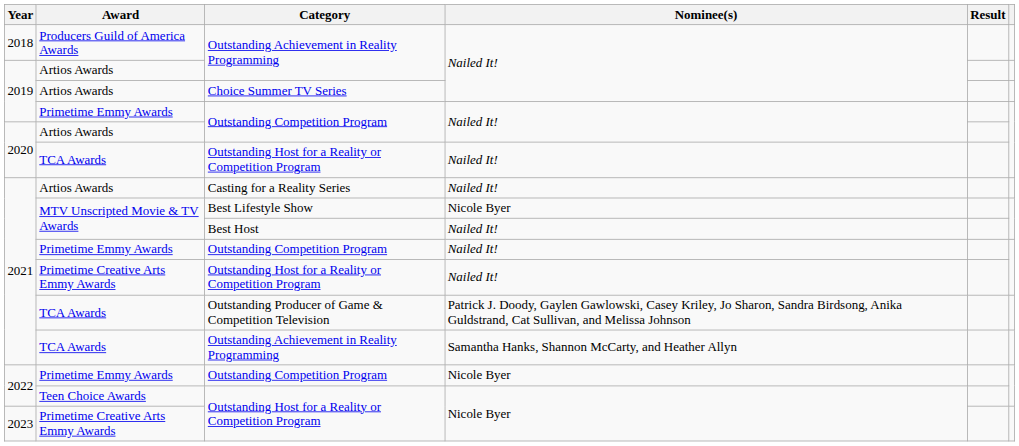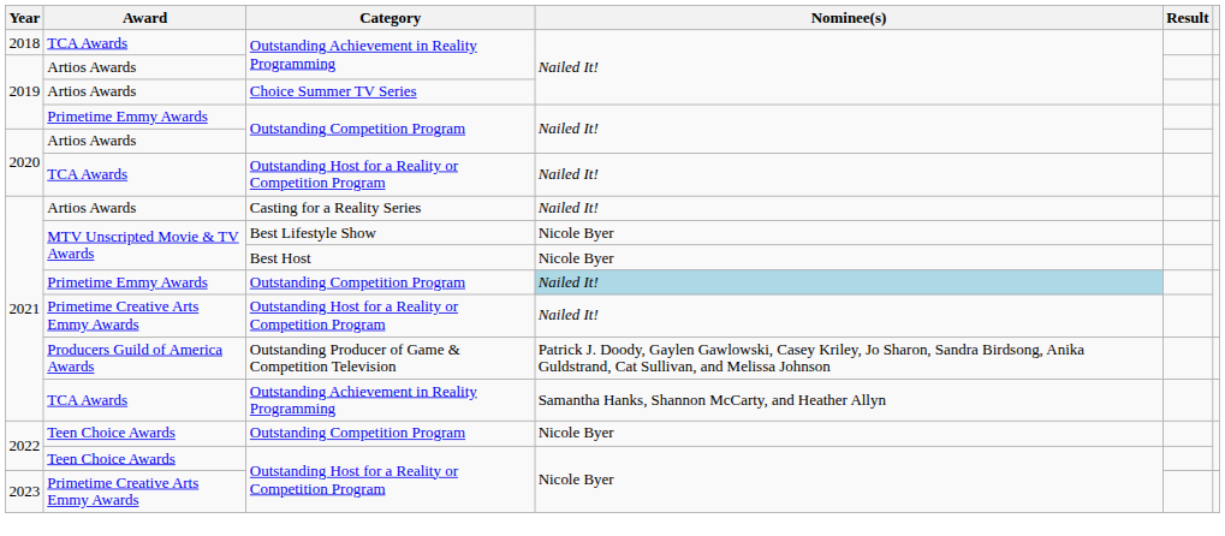 <table class="wikitable plainrowheaders"  width:100%;">
 <tr>
 <th scope="col">Year</th>
 <th scope="col">Award</th>
 <th scope="col">Category</th>
 <th scope="col">Nominee(s)</th>
 <th scope="col">Result</th>
 <th scope="col" class="unsortable"></th>
 </tr>
 <tr>
 <td align="center">2018</td>
-<td><a href='#'>Producers Guild of America Awards</a></td>
+<td><a href='#'>TCA Awards</a></td>
 <td rowspan="2"><a href='#'>Outstanding Achievement in Reality Programming</a></td>
 <td rowspan="3"><em>Nailed It!</em></td>
 <td></td>
 <td align="center"></td>
 </tr>
 <tr>
 <td rowspan="3" align="center">2019</td>
 <td>Artios Awards</td>
 <td></td>
 <td align="center"></td>
 </tr>
 <tr>
 <td>Artios Awards</td>
 <td><a href='#'>Choice Summer TV Series</a></td>
 <td></td>
 <td align="center"></td>
 </tr>
 <tr>
 <td><a href='#'>Primetime Emmy Awards</a></td>
 <td rowspan="2"><a href='#'>Outstanding Competition Program</a></td>
 <td rowspan="2"><em>Nailed It!</em></td>
 <td></td>
 <td rowspan="3" align="center"></td>
 </tr>
 <tr>
 <td rowspan="2" align="center">2020</td>
 <td>Artios Awards</td>
 <td></td>
 </tr>
 <tr>
 <td><a href='#'>TCA Awards</a></td>
 <td><a href='#'>Outstanding Host for a Reality or Competition Program</a></td>
 <td><em>Nailed It!</em></td>
 <td></td>
 </tr>
 <tr>
 <td rowspan="7" align="center">2021</td>
 <td>Artios Awards</td>
 <td>Casting for a Reality Series</td>
 <td><em>Nailed It!</em></td>
 <td></td>
 <td align="center"></td>
 </tr>
 <tr>
 <td rowspan="2"><a href='#'>MTV Unscripted Movie & TV Awards</a></td>
 <td>Best Lifestyle Show</td>
 <td>Nicole Byer</td>
 <td></td>
 <td rowspan="2" align="center"></td>
 </tr>
 <tr>
 <td>Best Host</td>
-<td><em>Nailed It!</em></td>
+<td>Nicole Byer</td>
 <td></td>
 </tr>
 <tr>
 <td><a href='#'>Primetime Emmy Awards</a></td>
 <td><a href='#'>Outstanding Competition Program</a></td>
-<td><em>Nailed It!</em></td>
+<td style="background: lightblue;"><em>Nailed It!</em></td>
 <td></td>
 <td align="center" rowspan="2"></td>
 </tr>
 <tr>
 <td><a href='#'>Primetime Creative Arts Emmy Awards</a></td>
 <td><a href='#'>Outstanding Host for a Reality or Competition Program</a></td>
 <td><em>Nailed It!</em></td>
 <td></td>
 </tr>
 <tr>
-<td><a href='#'>TCA Awards</a></td>
+<td><a href='#'>Producers Guild of America Awards</a></td>
 <td>Outstanding Producer of Game & Competition Television</td>
 <td>Patrick J. Doody, Gaylen Gawlowski, Casey Kriley, Jo Sharon, Sandra Birdsong, Anika Guldstrand, Cat Sullivan, and Melissa Johnson</td>
 <td></td>
 <td align="center"></td>
 </tr>
 <tr>
 <td><a href='#'>TCA Awards</a></td>
 <td><a href='#'>Outstanding Achievement in Reality Programming</a></td>
 <td>Samantha Hanks, Shannon McCarty, and Heather Allyn</td>
 <td></td>
 <td></td>
 </tr>
 <tr>
 <td rowspan="2" align="center">2022</td>
-<td><a href='#'>Primetime Emmy Awards</a></td>
+<td><a href='#'>Teen Choice Awards</a></td>
 <td><a href='#'>Outstanding Competition Program</a></td>
 <td>Nicole Byer</td>
 <td></td>
 <td align="center" rowspan="2"></td>
 </tr>
 <tr>
 <td><a href='#'>Teen Choice Awards</a></td>
 <td rowspan="2"><a href='#'>Outstanding Host for a Reality or Competition Program</a></td>
 <td rowspan="2">Nicole Byer</td>
 <td></td>
 </tr>
 <tr>
 <td>2023</td>
 <td><a href='#'>Primetime Creative Arts Emmy Awards</a></td>
 <td></td>
 <td></td>
 </tr>
 </table>
